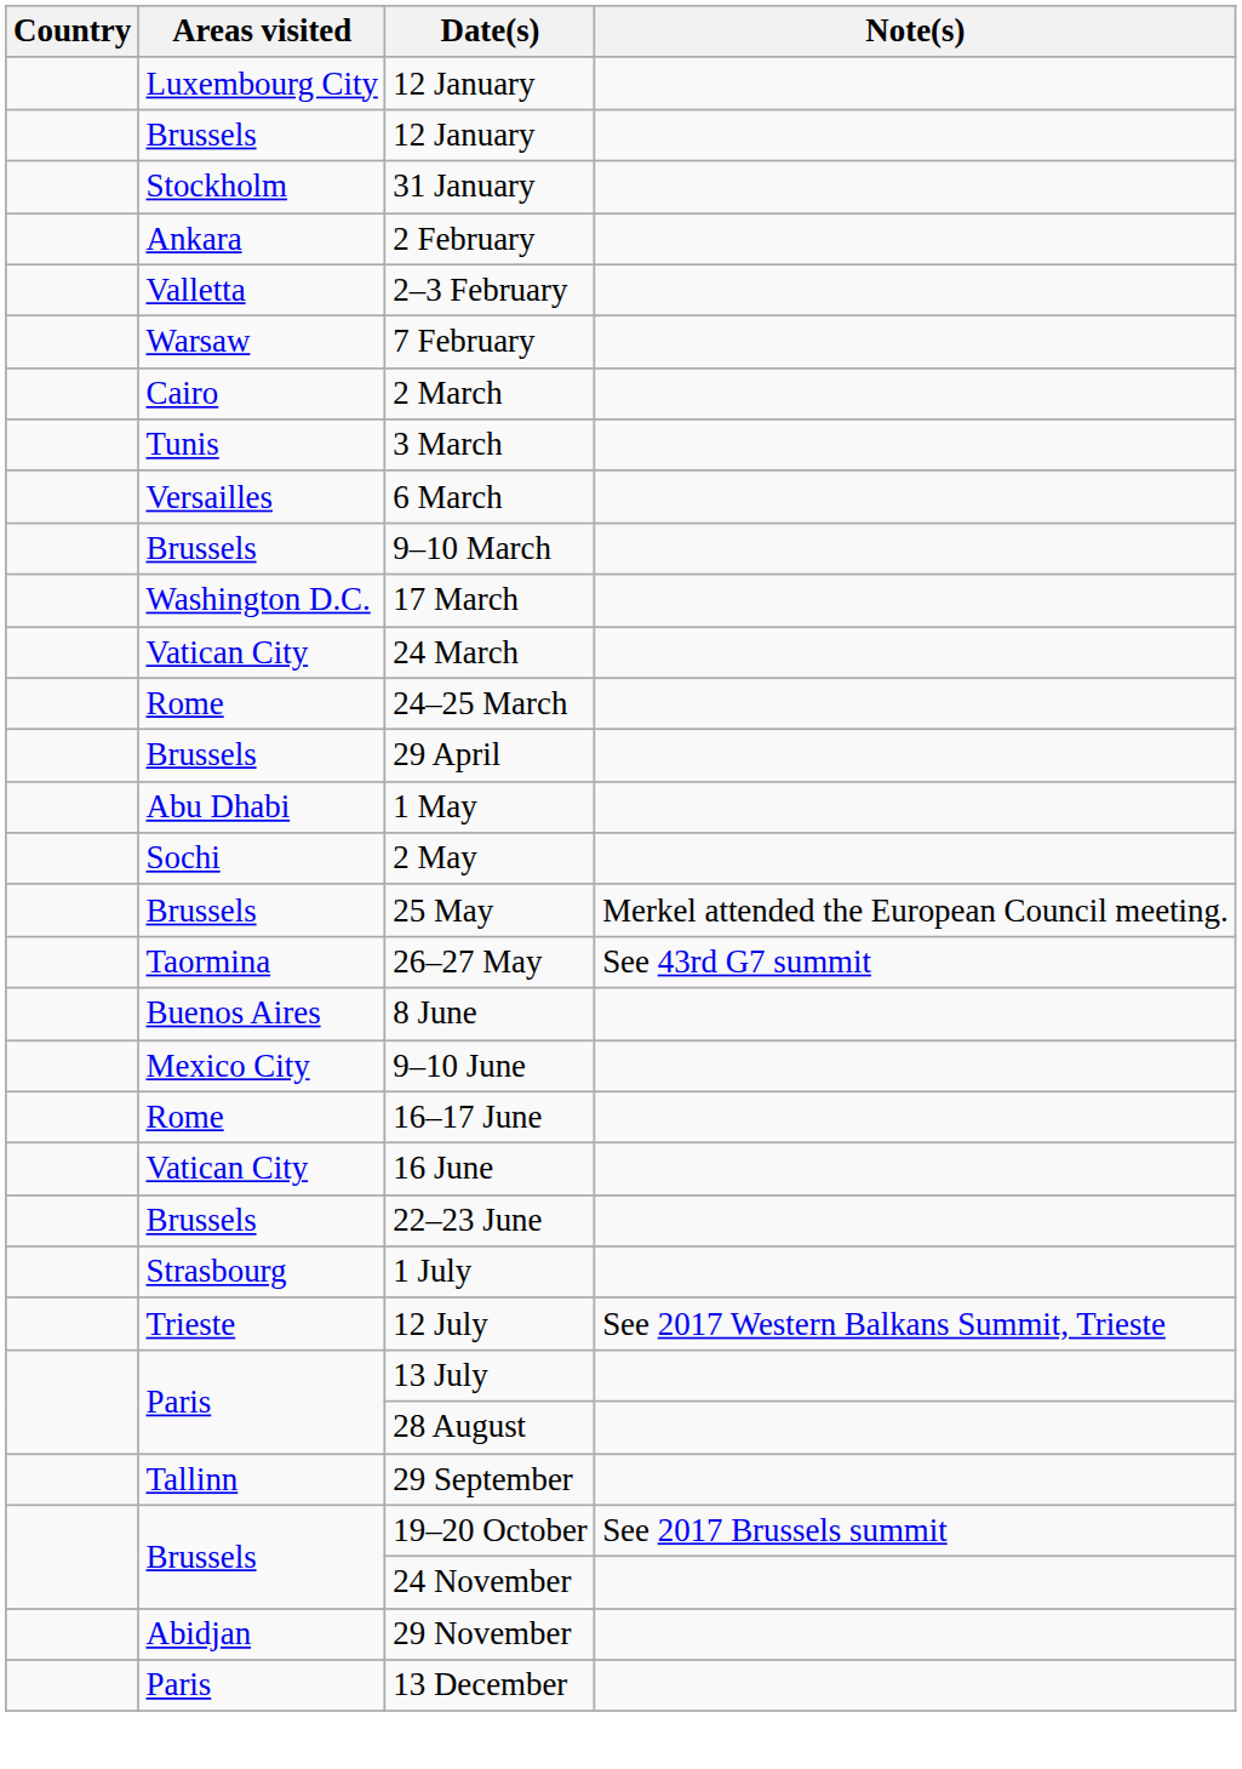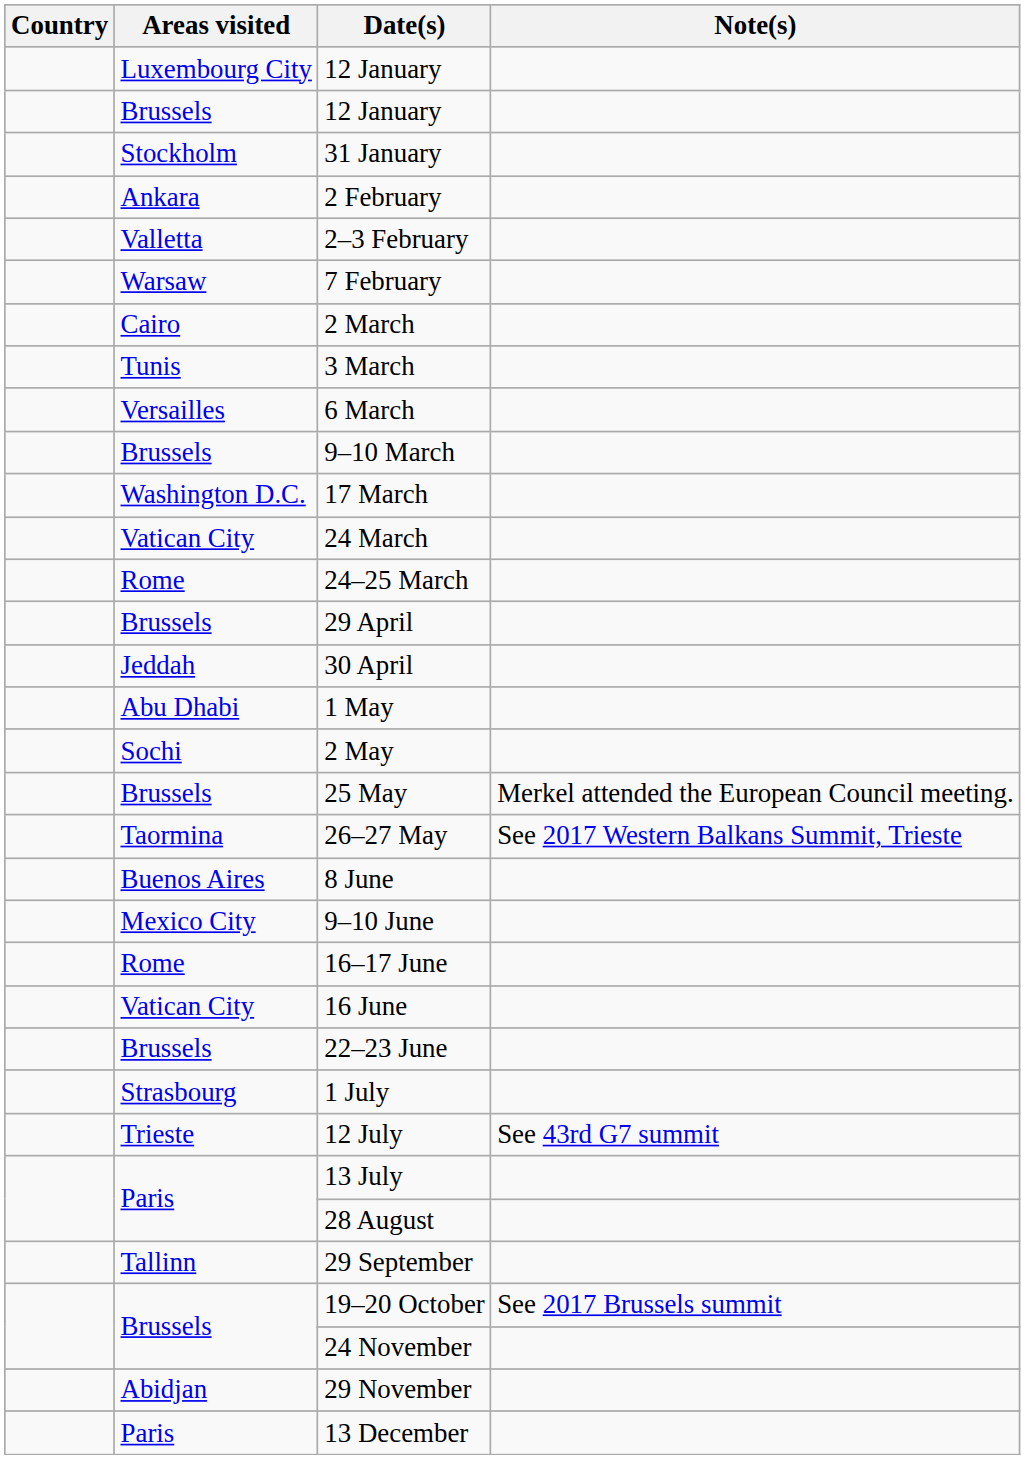 <table class="wikitable">
 <tr>
 <th scope=col>Country</th>
 <th scope=col>Areas visited</th>
 <th scope=col>Date(s)</th>
 <th scope=col>Note(s)</th>
 </tr>
 <tr>
 <td></td>
 <td><a href='#'>Luxembourg City</a></td>
 <td>12 January</td>
 <td></td>
 </tr>
 <tr>
 <td></td>
 <td><a href='#'>Brussels</a></td>
 <td>12 January</td>
 <td></td>
 </tr>
 <tr>
 <td></td>
 <td><a href='#'>Stockholm</a></td>
 <td>31 January</td>
 <td></td>
 </tr>
 <tr>
 <td></td>
 <td><a href='#'>Ankara</a></td>
 <td>2 February</td>
 <td></td>
 </tr>
 <tr>
 <td></td>
 <td><a href='#'>Valletta</a></td>
 <td>2–3 February</td>
 <td></td>
 </tr>
 <tr>
 <td></td>
 <td><a href='#'>Warsaw</a></td>
 <td>7 February</td>
 <td></td>
 </tr>
 <tr>
 <td></td>
 <td><a href='#'>Cairo</a></td>
 <td>2 March</td>
 <td></td>
 </tr>
 <tr>
 <td></td>
 <td><a href='#'>Tunis</a></td>
 <td>3 March</td>
 <td></td>
 </tr>
 <tr>
 <td></td>
 <td><a href='#'>Versailles</a></td>
 <td>6 March</td>
 <td></td>
 </tr>
 <tr>
 <td></td>
 <td><a href='#'>Brussels</a></td>
 <td>9–10 March</td>
 <td></td>
 </tr>
 <tr>
 <td></td>
 <td><a href='#'>Washington D.C.</a></td>
 <td>17 March</td>
 <td></td>
 </tr>
 <tr>
 <td></td>
 <td><a href='#'>Vatican City</a></td>
 <td>24 March</td>
 <td></td>
 </tr>
 <tr>
 <td></td>
 <td><a href='#'>Rome</a></td>
 <td>24–25 March</td>
 <td></td>
 </tr>
 <tr>
 <td></td>
 <td><a href='#'>Brussels</a></td>
 <td>29 April</td>
 <td></td>
 </tr>
 <tr>
 <td></td>
+<td><a href='#'>Jeddah</a></td>
+<td>30 April</td>
+<td></td>
+</tr>
+<tr>
+<td></td>
 <td><a href='#'>Abu Dhabi</a></td>
 <td>1 May</td>
 <td></td>
 </tr>
 <tr>
 <td></td>
 <td><a href='#'>Sochi</a></td>
 <td>2 May</td>
 <td></td>
 </tr>
 <tr>
 <td></td>
 <td><a href='#'>Brussels</a></td>
 <td>25 May</td>
 <td>Merkel attended the European Council meeting.</td>
 </tr>
 <tr>
 <td></td>
 <td><a href='#'>Taormina</a></td>
 <td>26–27 May</td>
-<td>See <a href='#'>43rd G7 summit</a></td>
+<td>See <a href='#'>2017 Western Balkans Summit, Trieste</a></td>
 </tr>
 <tr>
 <td></td>
 <td><a href='#'>Buenos Aires</a></td>
 <td>8 June</td>
 <td></td>
 </tr>
 <tr>
 <td></td>
 <td><a href='#'>Mexico City</a></td>
 <td>9–10 June</td>
 <td></td>
 </tr>
 <tr>
 <td></td>
 <td><a href='#'>Rome</a></td>
 <td>16–17 June</td>
 <td></td>
 </tr>
 <tr>
 <td></td>
 <td><a href='#'>Vatican City</a></td>
 <td>16 June</td>
 <td></td>
 </tr>
 <tr>
 <td></td>
 <td><a href='#'>Brussels</a></td>
 <td>22–23 June</td>
 <td></td>
 </tr>
 <tr>
 <td></td>
 <td><a href='#'>Strasbourg</a></td>
 <td>1 July</td>
 <td></td>
 </tr>
 <tr>
 <td></td>
 <td><a href='#'>Trieste</a></td>
 <td>12 July</td>
-<td>See <a href='#'>2017 Western Balkans Summit, Trieste</a></td>
+<td>See <a href='#'>43rd G7 summit</a></td>
 </tr>
 <tr>
 <td rowspan="2"></td>
 <td rowspan="2"><a href='#'>Paris</a></td>
 <td>13 July</td>
 <td></td>
 </tr>
 <tr>
 <td>28 August</td>
 <td></td>
 </tr>
 <tr>
 <td></td>
 <td><a href='#'>Tallinn</a></td>
 <td>29 September</td>
 <td></td>
 </tr>
 <tr>
 <td rowspan="2"></td>
 <td rowspan="2"><a href='#'>Brussels</a></td>
 <td>19–20 October</td>
 <td>See <a href='#'>2017 Brussels summit</a></td>
 </tr>
 <tr>
 <td>24 November</td>
 <td></td>
 </tr>
 <tr>
 <td></td>
 <td><a href='#'>Abidjan</a></td>
 <td>29 November</td>
 <td></td>
 </tr>
 <tr>
 <td></td>
 <td><a href='#'>Paris</a></td>
 <td>13 December</td>
 <td></td>
 </tr>
 </table>
